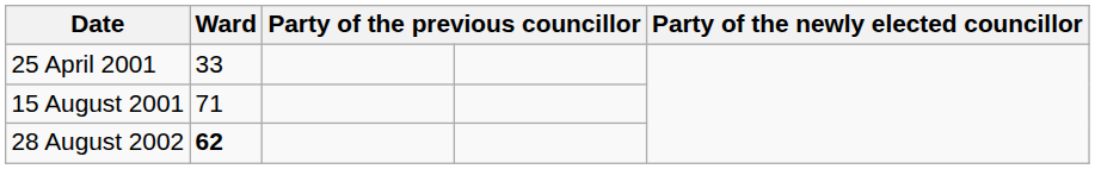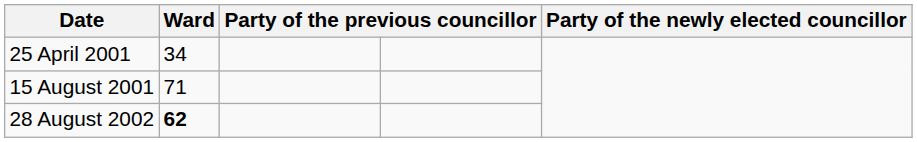 <table class="wikitable">
 <tr>
 <th>Date</th>
 <th>Ward</th>
 <th colspan=2>Party of the previous councillor</th>
 <th colspan=2>Party of the newly elected councillor</th>
 </tr>
 <tr>
 <td>25 April 2001</td>
-<td>33</td>
+<td>34</td>
 <td></td>
 <td></td>
 </tr>
 <tr>
 <td>15 August 2001</td>
 <td>71</td>
 <td></td>
 <td></td>
 </tr>
 <tr>
 <td>28 August 2002</td>
 <td><strong>62</strong></td>
 <td></td>
 <td></td>
 </tr>
 </table>
